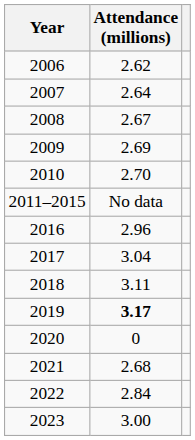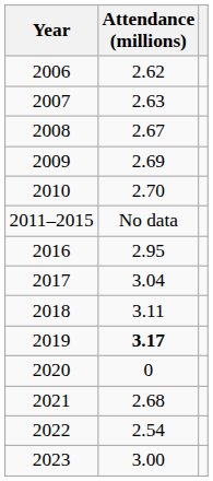 <table class="wikitable" style="text-align:center">
 <tr>
 <th>Year</th>
 <th>Attendance<br>(millions)</th>
 <th></th>
 </tr>
 <tr>
 <td>2006</td>
 <td>2.62</td>
 <td></td>
 </tr>
 <tr>
 <td>2007</td>
-<td>2.64</td>
+<td>2.63</td>
 <td></td>
 </tr>
 <tr>
 <td>2008</td>
 <td>2.67</td>
 <td></td>
 </tr>
 <tr>
 <td>2009</td>
 <td>2.69</td>
 <td></td>
 </tr>
 <tr>
 <td>2010</td>
 <td>2.70</td>
 <td></td>
 </tr>
 <tr>
 <td>2011–2015</td>
 <td>No data</td>
 <td></td>
 </tr>
 <tr>
 <td>2016</td>
-<td>2.96</td>
+<td>2.95</td>
 <td></td>
 </tr>
 <tr>
 <td>2017</td>
 <td>3.04</td>
 <td></td>
 </tr>
 <tr>
 <td>2018</td>
 <td>3.11</td>
 <td></td>
 </tr>
 <tr>
 <td>2019</td>
 <td><strong>3.17</strong></td>
 <td></td>
 </tr>
 <tr>
 <td>2020</td>
 <td>0</td>
 <td></td>
 </tr>
 <tr>
 <td>2021</td>
 <td>2.68</td>
 <td></td>
 </tr>
 <tr>
 <td>2022</td>
-<td>2.84</td>
+<td>2.54</td>
 <td></td>
 </tr>
 <tr>
 <td>2023</td>
 <td>3.00</td>
 <td></td>
 </tr>
 </table>
